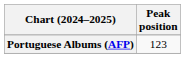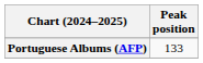 <table class="wikitable sortable plainrowheaders" style="text-align:center">
 <tr>
 <th scope="col">Chart (2024–2025)</th>
 <th scope="col">Peak<br>position</th>
 </tr>
 <tr>
 </tr>
 <tr>
 </tr>
 <tr>
 </tr>
 <tr>
 <th scope="row">Portuguese Albums (<a href='#'>AFP</a>)</th>
-<td>123</td>
+<td>133</td>
 </tr>
 <tr>
 </tr>
 </table>
